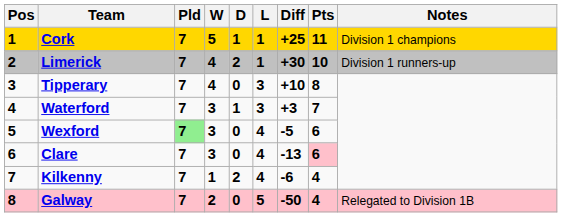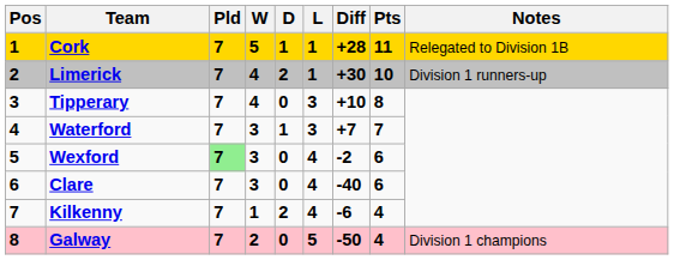 <table class="wikitable" style="text-align: centre;">
 <tr>
 <th width=20>Pos</th>
 <th width=150>Team</th>
 <th width=20>Pld</th>
 <th width=20>W</th>
 <th width=20>D</th>
 <th width=20>L</th>
 <th width=20>Diff</th>
 <th width=20>Pts</th>
 <th width=250>Notes</th>
 </tr>
 <tr style="background:gold;">
 <td><strong>1</strong></td>
 <td align=left><strong> <a href='#'>Cork</a> </strong></td>
 <td><strong>7</strong></td>
 <td><strong>5</strong></td>
 <td><strong>1</strong></td>
 <td><strong>1</strong></td>
-<td><strong>+25</strong></td>
+<td><strong>+28</strong></td>
 <td><strong>11</strong></td>
-<td><small> Division 1 champions</small></td>
+<td><small> Relegated to Division 1B</small></td>
 </tr>
 <tr style="background:silver;">
 <td><strong>2</strong></td>
 <td align=left><strong> <a href='#'>Limerick</a> </strong></td>
 <td><strong>7</strong></td>
 <td><strong>4</strong></td>
 <td><strong>2</strong></td>
 <td><strong>1</strong></td>
 <td><strong>+30</strong></td>
 <td><strong>10</strong></td>
 <td><small> Division 1 runners-up</small></td>
 </tr>
 <tr style>
 <td><strong>3</strong></td>
 <td align=left><strong> <a href='#'>Tipperary</a> </strong></td>
 <td><strong>7</strong></td>
 <td><strong>4</strong></td>
 <td><strong>0</strong></td>
 <td><strong>3</strong></td>
 <td><strong>+10</strong></td>
 <td><strong>8</strong></td>
 </tr>
 <tr style>
 <td><strong>4</strong></td>
 <td align=left><strong> <a href='#'>Waterford</a> </strong></td>
 <td><strong>7</strong></td>
 <td><strong>3</strong></td>
 <td><strong>1</strong></td>
 <td><strong>3</strong></td>
-<td><strong>+3</strong></td>
+<td><strong>+7</strong></td>
 <td><strong>7</strong></td>
 </tr>
 <tr style>
 <td><strong>5</strong></td>
 <td align=left><strong> <a href='#'>Wexford</a> </strong></td>
 <td style="background: lightgreen;"><strong>7</strong></td>
 <td><strong>3</strong></td>
 <td><strong>0</strong></td>
 <td><strong>4</strong></td>
-<td><strong>-5</strong></td>
+<td><strong>-2</strong></td>
 <td><strong>6</strong></td>
 </tr>
 <tr style>
 <td><strong>6</strong></td>
 <td align=left><strong> <a href='#'>Clare</a> </strong></td>
 <td><strong>7</strong></td>
 <td><strong>3</strong></td>
 <td><strong>0</strong></td>
 <td><strong>4</strong></td>
-<td><strong>-13</strong></td>
-<td style="background: pink;"><strong>6</strong></td>
+<td><strong>-40</strong></td>
+<td><strong>6</strong></td>
 </tr>
 <tr style>
 <td><strong>7</strong></td>
 <td align=left><strong> <a href='#'>Kilkenny</a> </strong></td>
 <td><strong>7</strong></td>
 <td><strong>1</strong></td>
 <td><strong>2</strong></td>
 <td><strong>4</strong></td>
 <td><strong>-6</strong></td>
 <td><strong>4</strong></td>
 </tr>
 <tr style="background:#FFC0CB;">
 <td><strong>8</strong></td>
 <td align=left><strong> <a href='#'>Galway</a> </strong></td>
 <td><strong>7</strong></td>
 <td><strong>2</strong></td>
 <td><strong>0</strong></td>
 <td><strong>5</strong></td>
 <td><strong>-50</strong></td>
 <td><strong>4</strong></td>
-<td><small> Relegated to Division 1B</small></td>
+<td><small> Division 1 champions</small></td>
 </tr>
 </table>
